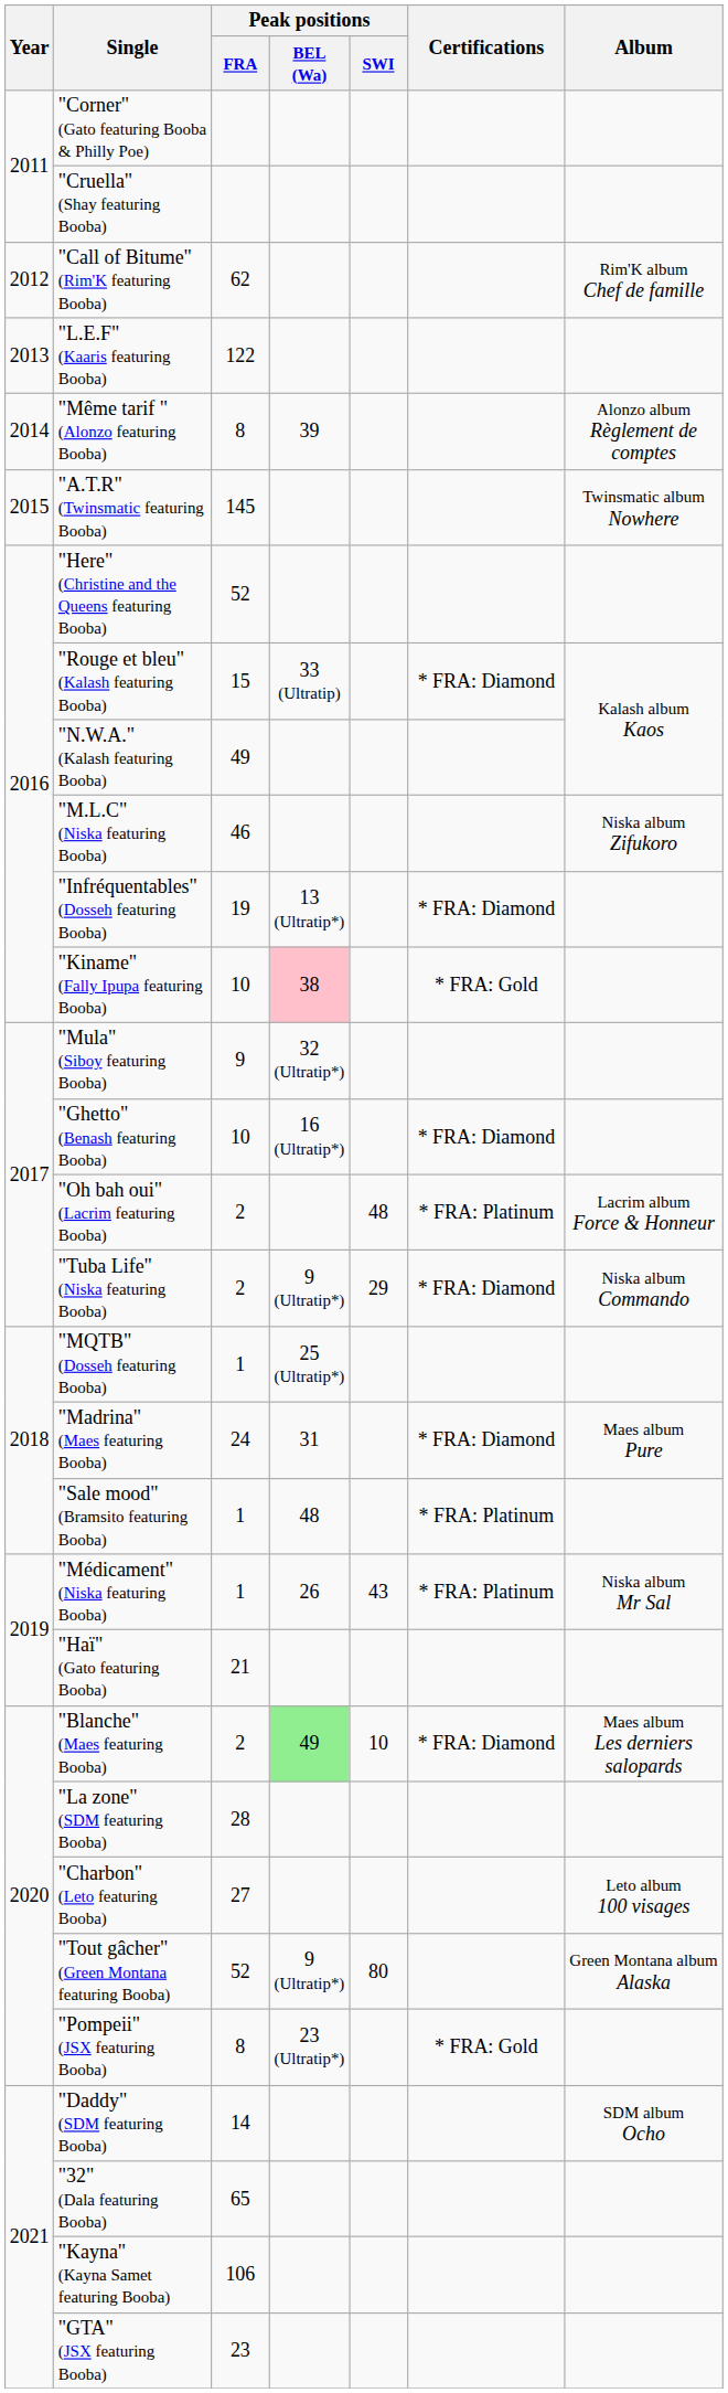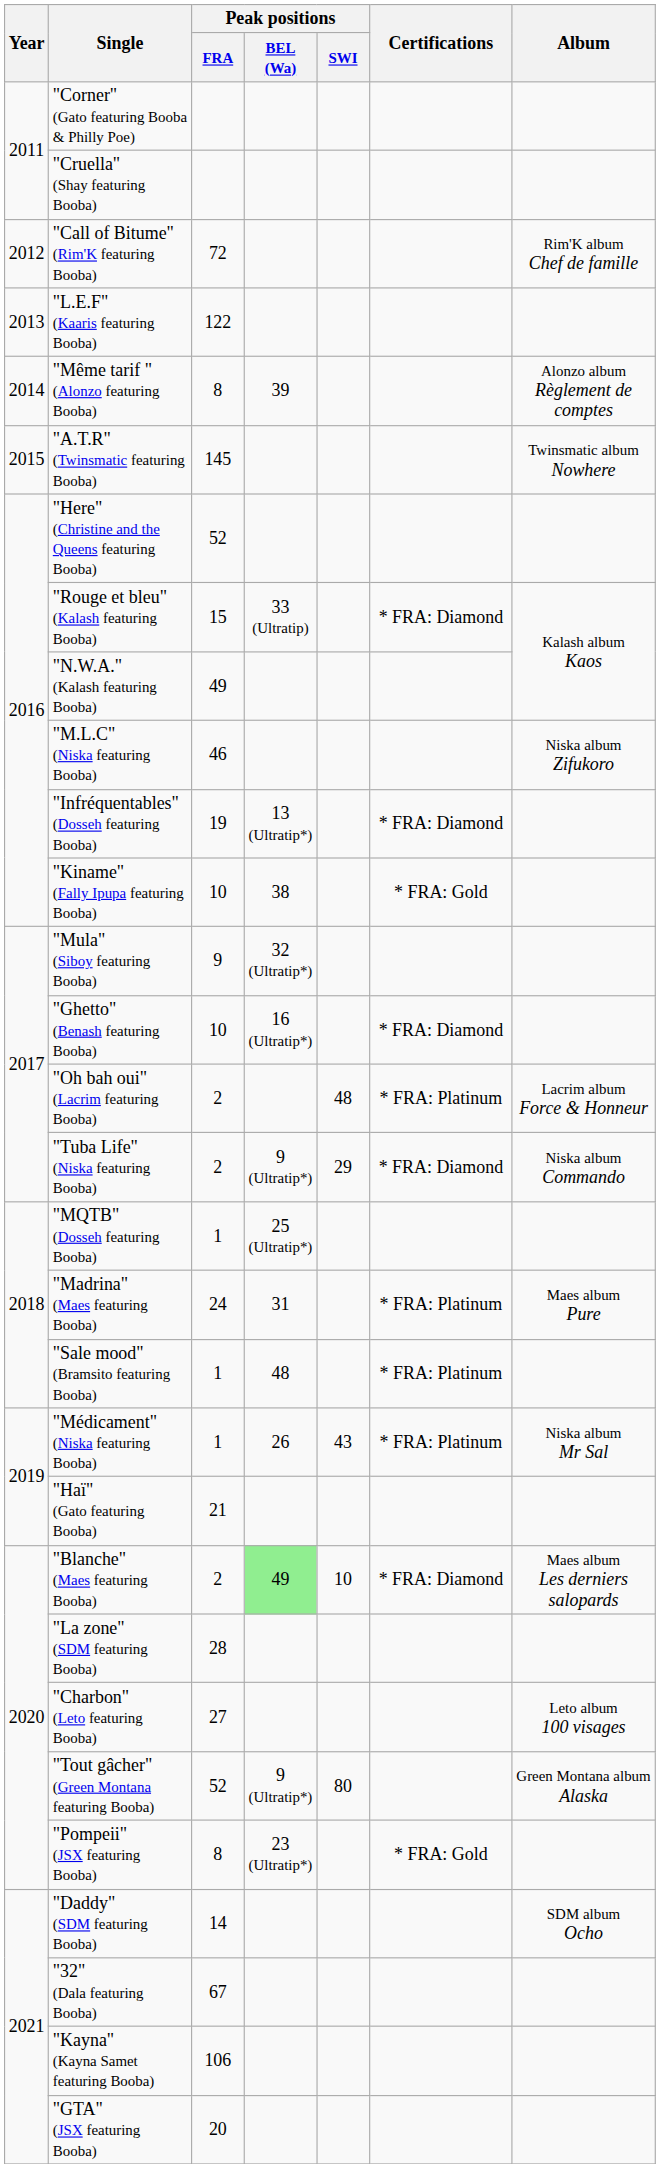 <table class="wikitable">
 <tr>
 <th align="center" rowspan="2" width="10">Year</th>
 <th align="center" rowspan="2" width="120">Single</th>
 <th align="center" colspan="3" width="30">Peak positions</th>
 <th align="center" rowspan="2" width="120">Certifications</th>
 <th align="center" rowspan="2" width="120">Album</th>
 </tr>
 <tr>
 <th width="40"><small><a href='#'>FRA</a></small><br></th>
 <th width="40"><small><a href='#'>BEL<br>(Wa)</a></small><br></th>
 <th width="40"><small><a href='#'>SWI</a></small><br></th>
 </tr>
 <tr>
 <td style="text-align:center;" rowspan="2">2011</td>
 <td>"Corner" <br><small>(Gato featuring Booba & Philly Poe)</small></td>
 <td style="text-align:center;"></td>
 <td style="text-align:center;"></td>
 <td style="text-align:center;"></td>
 <td style="text-align:center;"></td>
 <td style="text-align:center;"></td>
 </tr>
 <tr>
 <td>"Cruella" <br><small>(Shay featuring Booba)</small></td>
 <td style="text-align:center;"></td>
 <td style="text-align:center;"></td>
 <td style="text-align:center;"></td>
 <td style="text-align:center;"></td>
 <td style="text-align:center;"></td>
 </tr>
 <tr>
 <td style="text-align:center;">2012</td>
 <td>"Call of Bitume"<br><small>(<a href='#'>Rim'K</a> featuring Booba)</small></td>
-<td style="text-align:center;">62</td>
+<td style="text-align:center;">72</td>
 <td style="text-align:center;"></td>
 <td style="text-align:center;"></td>
 <td style="text-align:center;"></td>
 <td style="text-align:center;"><small>Rim'K album</small><br> <em>Chef de famille</em></td>
 </tr>
 <tr>
 <td style="text-align:center;">2013</td>
 <td>"L.E.F"<br><small>(<a href='#'>Kaaris</a> featuring Booba)</small></td>
 <td style="text-align:center;">122</td>
 <td style="text-align:center;"></td>
 <td style="text-align:center;"></td>
 <td style="text-align:center;"></td>
 <td style="text-align:center;"></td>
 </tr>
 <tr>
 <td style="text-align:center;">2014</td>
 <td>"Même tarif "<br><small>(<a href='#'>Alonzo</a> featuring Booba)</small></td>
 <td style="text-align:center;">8</td>
 <td style="text-align:center;">39</td>
 <td style="text-align:center;"></td>
 <td style="text-align:center;"></td>
 <td style="text-align:center;"><small>Alonzo album</small><br> <em>Règlement de comptes</em></td>
 </tr>
 <tr>
 <td style="text-align:center;">2015</td>
 <td>"A.T.R"<br><small>(<a href='#'>Twinsmatic</a> featuring Booba)</small></td>
 <td style="text-align:center;">145</td>
 <td style="text-align:center;"></td>
 <td style="text-align:center;"></td>
 <td style="text-align:center;"></td>
 <td style="text-align:center;"><small>Twinsmatic album</small><br> <em>Nowhere</em></td>
 </tr>
 <tr>
 <td style="text-align:center;" rowspan=6>2016</td>
 <td>"Here"<br><small>(<a href='#'>Christine and the Queens</a> featuring Booba)</small></td>
 <td style="text-align:center;">52</td>
 <td style="text-align:center;"></td>
 <td style="text-align:center;"></td>
 <td style="text-align:center;"></td>
 <td style="text-align:center;"></td>
 </tr>
 <tr>
 <td>"Rouge et bleu"<br><small>(<a href='#'>Kalash</a> featuring Booba)</small></td>
 <td style="text-align:center;">15</td>
 <td style="text-align:center;">33<br><small>(Ultratip)</small></td>
 <td style="text-align:center;"></td>
 <td style="text-align:center;">* FRA: Diamond</td>
 <td style="text-align:center;" rowspan=2><small>Kalash album</small><br> <em>Kaos</em></td>
 </tr>
 <tr>
 <td>"N.W.A."<br><small>(Kalash featuring Booba)</small></td>
 <td style="text-align:center;">49</td>
 <td style="text-align:center;"></td>
 <td style="text-align:center;"></td>
 <td style="text-align:center;"></td>
 </tr>
 <tr>
 <td>"M.L.C"<br><small>(<a href='#'>Niska</a> featuring Booba)</small></td>
 <td style="text-align:center;">46</td>
 <td style="text-align:center;"></td>
 <td style="text-align:center;"></td>
 <td style="text-align:center;"></td>
 <td style="text-align:center;"><small>Niska album</small><br> <em>Zifukoro</em></td>
 </tr>
 <tr>
 <td>"Infréquentables"<br><small>(<a href='#'>Dosseh</a> featuring Booba)</small></td>
 <td style="text-align:center;">19</td>
 <td style="text-align:center;">13<br><small>(Ultratip*)</small></td>
 <td style="text-align:center;"></td>
 <td style="text-align:center;">* FRA: Diamond</td>
 <td style="text-align:center;"></td>
 </tr>
 <tr>
 <td>"Kiname"<br><small>(<a href='#'>Fally Ipupa</a> featuring Booba)</small></td>
 <td style="text-align:center;">10</td>
-<td style="background: pink; text-align:center;">38</td>
+<td style="text-align:center;">38</td>
 <td style="text-align:center;"></td>
 <td style="text-align:center;">* FRA: Gold</td>
 <td style="text-align:center;"></td>
 </tr>
 <tr>
 <td style="text-align:center;" rowspan="4">2017</td>
 <td>"Mula"<br><small>(<a href='#'>Siboy</a> featuring Booba)</small></td>
 <td style="text-align:center;">9</td>
 <td style="text-align:center;">32<br><small>(Ultratip*)</small></td>
 <td style="text-align:center;"></td>
 <td style="text-align:center;"></td>
 <td style="text-align:center;"></td>
 </tr>
 <tr>
 <td>"Ghetto"<br><small>(<a href='#'>Benash</a> featuring Booba)</small></td>
 <td style="text-align:center;">10</td>
 <td style="text-align:center;">16<br><small>(Ultratip*)</small></td>
 <td style="text-align:center;"></td>
 <td style="text-align:center;">* FRA: Diamond</td>
 <td style="text-align:center;"></td>
 </tr>
 <tr>
 <td>"Oh bah oui"<br><small>(<a href='#'>Lacrim</a> featuring Booba)</small></td>
 <td style="text-align:center;">2</td>
 <td style="text-align:center;"></td>
 <td style="text-align:center;">48</td>
 <td style="text-align:center;">* FRA: Platinum</td>
 <td style="text-align:center;"><small>Lacrim album</small><br> <em>Force & Honneur</em></td>
 </tr>
 <tr>
 <td>"Tuba Life"<br><small>(<a href='#'>Niska</a> featuring Booba)</small></td>
 <td style="text-align:center;">2</td>
 <td style="text-align:center;">9<br><small>(Ultratip*)</small></td>
 <td style="text-align:center;">29</td>
 <td style="text-align:center;">* FRA: Diamond</td>
 <td style="text-align:center;"><small>Niska album</small><br> <em>Commando</em></td>
 </tr>
 <tr>
 <td style="text-align:center;" rowspan=3>2018</td>
 <td>"MQTB"<br><small>(<a href='#'>Dosseh</a> featuring Booba)</small></td>
 <td style="text-align:center;">1</td>
 <td style="text-align:center;">25<br><small>(Ultratip*)</small></td>
 <td style="text-align:center;"></td>
 <td style="text-align:center;"></td>
 <td style="text-align:center;"></td>
 </tr>
 <tr>
 <td>"Madrina"<br><small>(<a href='#'>Maes</a> featuring Booba)</small></td>
 <td style="text-align:center;">24</td>
 <td style="text-align:center;">31</td>
 <td style="text-align:center;"></td>
-<td style="text-align:center;">* FRA: Diamond</td>
+<td style="text-align:center;">* FRA: Platinum</td>
 <td style="text-align:center;"><small>Maes album</small><br> <em>Pure</em></td>
 </tr>
 <tr>
 <td>"Sale mood"<br><small>(Bramsito featuring Booba)</small></td>
 <td style="text-align:center;">1</td>
 <td style="text-align:center;">48</td>
 <td style="text-align:center;"></td>
 <td style="text-align:center;">* FRA: Platinum</td>
 <td style="text-align:center;"></td>
 </tr>
 <tr>
 <td style="text-align:center;" rowspan=2>2019</td>
 <td>"Médicament"<br><small>(<a href='#'>Niska</a> featuring Booba)</small></td>
 <td style="text-align:center;">1</td>
 <td style="text-align:center;">26</td>
 <td style="text-align:center;">43</td>
 <td style="text-align:center;">* FRA: Platinum</td>
 <td style="text-align:center;"><small>Niska album</small><br> <em>Mr Sal</em></td>
 </tr>
 <tr>
 <td>"Haï"<br><small>(Gato featuring Booba)</small></td>
 <td style="text-align:center;">21</td>
 <td style="text-align:center;"></td>
 <td style="text-align:center;"></td>
 <td style="text-align:center;"></td>
 <td style="text-align:center;"></td>
 </tr>
 <tr>
 <td rowspan="5" style="text-align:center;">2020</td>
 <td>"Blanche"<br><small>(<a href='#'>Maes</a> featuring Booba)</small></td>
 <td style="text-align:center;">2</td>
 <td style="background: lightgreen; text-align:center;">49</td>
 <td style="text-align:center;">10</td>
 <td style="text-align:center;">* FRA: Diamond</td>
 <td style="text-align:center;"><small>Maes album</small><br> <em>Les derniers salopards</em></td>
 </tr>
 <tr>
 <td>"La zone"<br><small>(<a href='#'>SDM</a> featuring Booba)</small></td>
 <td style="text-align:center;">28</td>
 <td style="text-align:center;"></td>
 <td style="text-align:center;"></td>
 <td style="text-align:center;"></td>
 <td style="text-align:center;"></td>
 </tr>
 <tr>
 <td>"Charbon"<br><small>(<a href='#'>Leto</a> featuring Booba)</small></td>
 <td style="text-align:center;">27</td>
 <td style="text-align:center;"></td>
 <td style="text-align:center;"></td>
 <td style="text-align:center;"></td>
 <td style="text-align:center;"><small>Leto album</small><br> <em>100 visages</em></td>
 </tr>
 <tr>
 <td>"Tout gâcher"<br><small>(<a href='#'>Green Montana</a> featuring Booba)</small></td>
 <td style="text-align:center;">52</td>
 <td style="text-align:center;">9<br><small>(Ultratip*)</small></td>
 <td style="text-align:center;">80</td>
 <td style="text-align:center;"></td>
 <td style="text-align:center;"><small>Green Montana album</small><br> <em>Alaska</em></td>
 </tr>
 <tr>
 <td>"Pompeii"<br><small>(<a href='#'>JSX</a> featuring Booba)</small></td>
 <td style="text-align:center;">8</td>
 <td style="text-align:center;">23<br><small>(Ultratip*)</small></td>
 <td style="text-align:center;"></td>
 <td style="text-align:center;">* FRA: Gold</td>
 <td style="text-align:center;"></td>
 </tr>
 <tr>
 <td style="text-align:center;" rowspan=4>2021</td>
 <td>"Daddy"<br><small>(<a href='#'>SDM</a> featuring Booba)</small></td>
 <td style="text-align:center;">14</td>
 <td style="text-align:center;"></td>
 <td style="text-align:center;"></td>
 <td style="text-align:center;"></td>
 <td style="text-align:center;"><small>SDM album</small><br> <em>Ocho</em></td>
 </tr>
 <tr>
 <td>"32"<br><small>(Dala featuring Booba)</small></td>
-<td style="text-align:center;">65</td>
+<td style="text-align:center;">67</td>
 <td style="text-align:center;"></td>
 <td style="text-align:center;"></td>
 <td style="text-align:center;"></td>
 <td style="text-align:center;"></td>
 </tr>
 <tr>
 <td>"Kayna"<br><small>(Kayna Samet featuring Booba)</small></td>
 <td style="text-align:center;">106</td>
 <td style="text-align:center;"></td>
 <td style="text-align:center;"></td>
 <td style="text-align:center;"></td>
 <td style="text-align:center;"></td>
 </tr>
 <tr>
 <td>"GTA"<br><small>(<a href='#'>JSX</a> featuring Booba)</small></td>
-<td style="text-align:center;">23</td>
+<td style="text-align:center;">20</td>
 <td style="text-align:center;"></td>
 <td style="text-align:center;"></td>
 <td style="text-align:center;"></td>
 <td style="text-align:center;"></td>
 </tr>
 </table>
